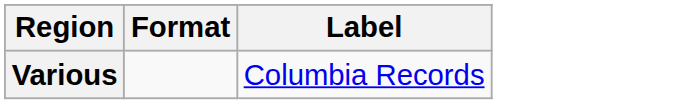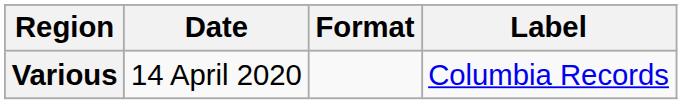 <table class="wikitable plainrowheaders">
 <tr>
 <th scope="col">Region</th>
+<th scope="col">Date</th>
 <th scope="col">Format</th>
 <th scope="col">Label</th>
 </tr>
 <tr>
 <th scope="row">Various</th>
+<td>14 April 2020</td>
 <td></td>
 <td><a href='#'>Columbia Records</a></td>
 </tr>
 </table>
